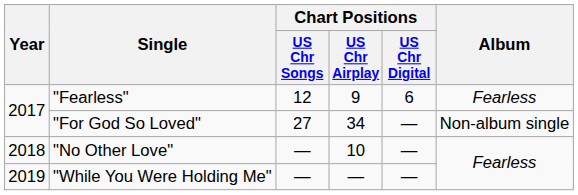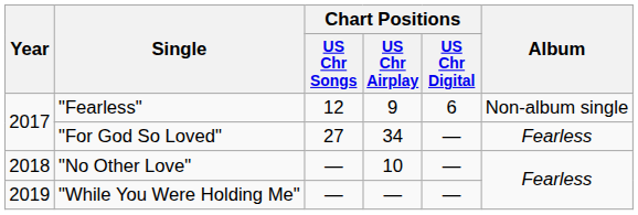 <table class="wikitable" style="text-align:center;">
 <tr>
 <th rowspan="2">Year</th>
 <th rowspan="2">Single</th>
 <th colspan="3">Chart Positions</th>
 <th rowspan="2">Album</th>
 </tr>
 <tr style="font-size:smaller;">
 <th width="45"><a href='#'>US<br>Chr Songs</a><br></th>
 <th width="45"><a href='#'>US<br>Chr Airplay</a><br></th>
 <th width="45"><a href='#'>US<br>Chr Digital</a><br></th>
 </tr>
 <tr>
 <td rowspan="2">2017</td>
 <td align="left">"Fearless"</td>
 <td>12</td>
 <td>9</td>
 <td>6</td>
-<td><em>Fearless</em></td>
+<td>Non-album single</td>
 </tr>
 <tr>
 <td align="left">"For God So Loved"</td>
 <td>27</td>
 <td>34</td>
 <td>—</td>
-<td>Non-album single</td>
+<td><em>Fearless</em></td>
 </tr>
 <tr>
 <td>2018</td>
 <td align="left">"No Other Love"</td>
 <td>—</td>
 <td>10</td>
 <td>—</td>
 <td rowspan="2"><em>Fearless</em></td>
 </tr>
 <tr>
 <td>2019</td>
 <td align="left">"While You Were Holding Me"</td>
 <td>—</td>
 <td>—</td>
 <td>—</td>
 </tr>
 </table>
